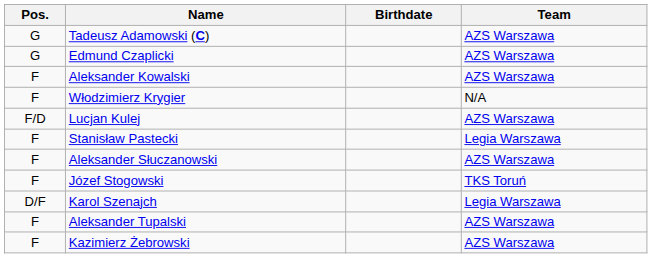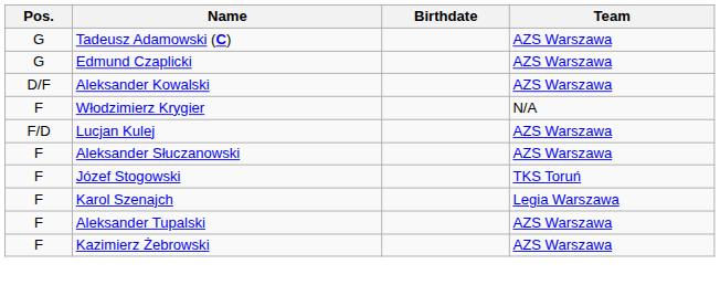 <table class="wikitable sortable" width="80%" style="font-size: 90%; text-align: center;">
 <tr>
 <th>Pos.</th>
 <th>Name</th>
 <th>Birthdate</th>
 <th>Team</th>
 </tr>
 <tr>
 <td>G</td>
 <td style="text-align:left;"><a href='#'>Tadeusz Adamowski</a> (<strong><a href='#'>C</a></strong>)</td>
 <td style="text-align:right;"></td>
 <td style="text-align:left;"> <a href='#'>AZS Warszawa</a></td>
 </tr>
 <tr>
 <td>G</td>
 <td style="text-align:left;"><a href='#'>Edmund Czaplicki</a></td>
 <td style="text-align:right;"></td>
 <td style="text-align:left;"> <a href='#'>AZS Warszawa</a></td>
 </tr>
 <tr>
-<td>F</td>
+<td>D/F</td>
 <td style="text-align:left;"><a href='#'>Aleksander Kowalski</a></td>
 <td style="text-align:right;"></td>
 <td style="text-align:left;"> <a href='#'>AZS Warszawa</a></td>
 </tr>
 <tr>
 <td>F</td>
 <td style="text-align:left;"><a href='#'>Włodzimierz Krygier</a></td>
 <td style="text-align:right;"></td>
 <td style="text-align:left;">N/A</td>
 </tr>
 <tr>
 <td>F/D</td>
 <td style="text-align:left;"><a href='#'>Lucjan Kulej</a></td>
 <td style="text-align:right;"></td>
 <td style="text-align:left;"> <a href='#'>AZS Warszawa</a></td>
 </tr>
 <tr>
 <td>F</td>
-<td style="text-align:left;"><a href='#'>Stanisław Pastecki</a></td>
-<td style="text-align:right;"></td>
-<td style="text-align:left;"> <a href='#'>Legia Warszawa</a></td>
-</tr>
-<tr>
-<td>F</td>
 <td style="text-align:left;"><a href='#'>Aleksander Słuczanowski</a></td>
 <td style="text-align:right;"></td>
 <td style="text-align:left;"> <a href='#'>AZS Warszawa</a></td>
 </tr>
 <tr>
 <td>F</td>
 <td style="text-align:left;"><a href='#'>Józef Stogowski</a></td>
 <td style="text-align:right;"></td>
 <td style="text-align:left;"> <a href='#'>TKS Toruń</a></td>
 </tr>
 <tr>
-<td>D/F</td>
+<td>F</td>
 <td style="text-align:left;"><a href='#'>Karol Szenajch</a></td>
 <td style="text-align:right;"></td>
 <td style="text-align:left;"> <a href='#'>Legia Warszawa</a></td>
 </tr>
 <tr>
 <td>F</td>
 <td style="text-align:left;"><a href='#'>Aleksander Tupalski</a></td>
 <td style="text-align:right;"></td>
 <td style="text-align:left;"> <a href='#'>AZS Warszawa</a></td>
 </tr>
 <tr>
 <td>F</td>
 <td style="text-align:left;"><a href='#'>Kazimierz Żebrowski</a></td>
 <td style="text-align:right;"></td>
 <td style="text-align:left;"> <a href='#'>AZS Warszawa</a></td>
 </tr>
 </table>
